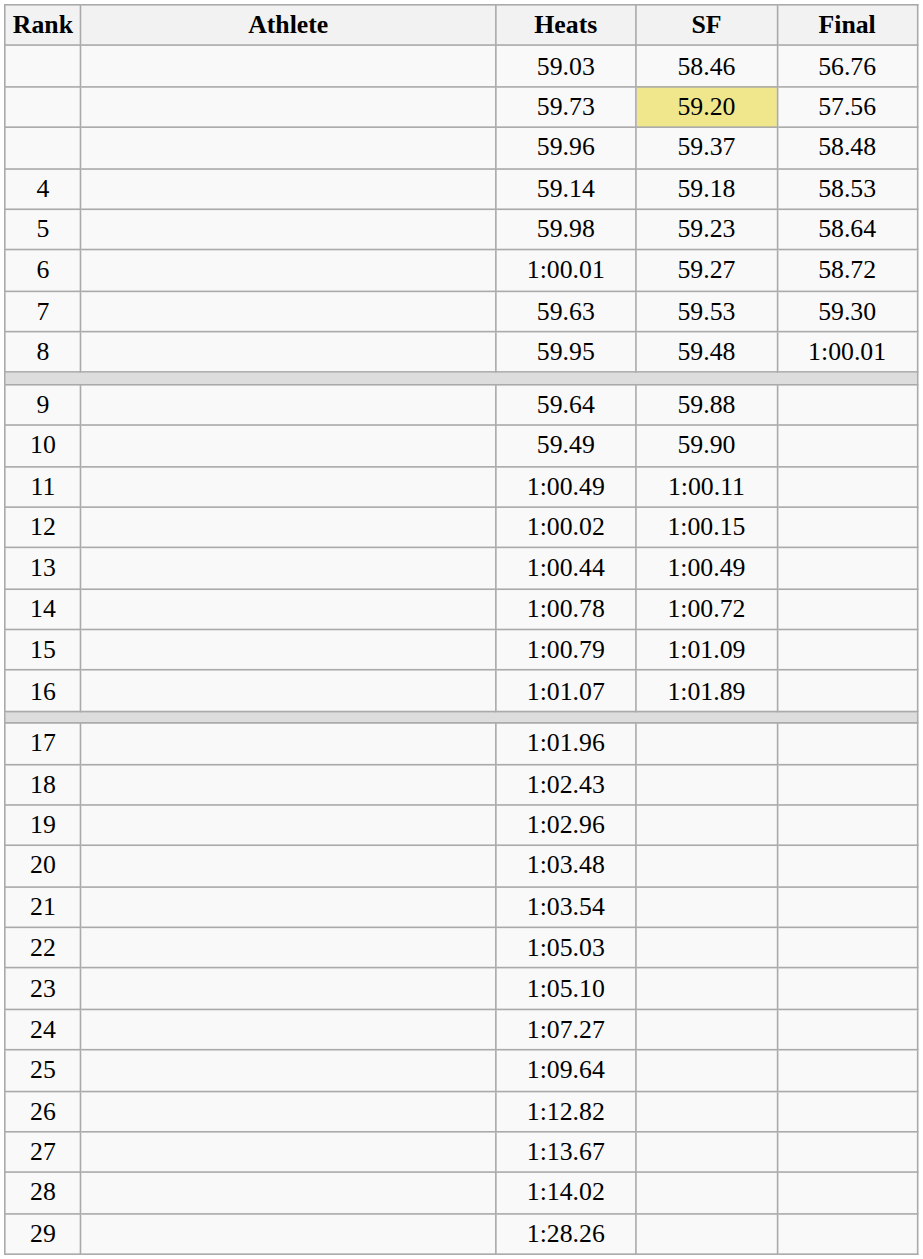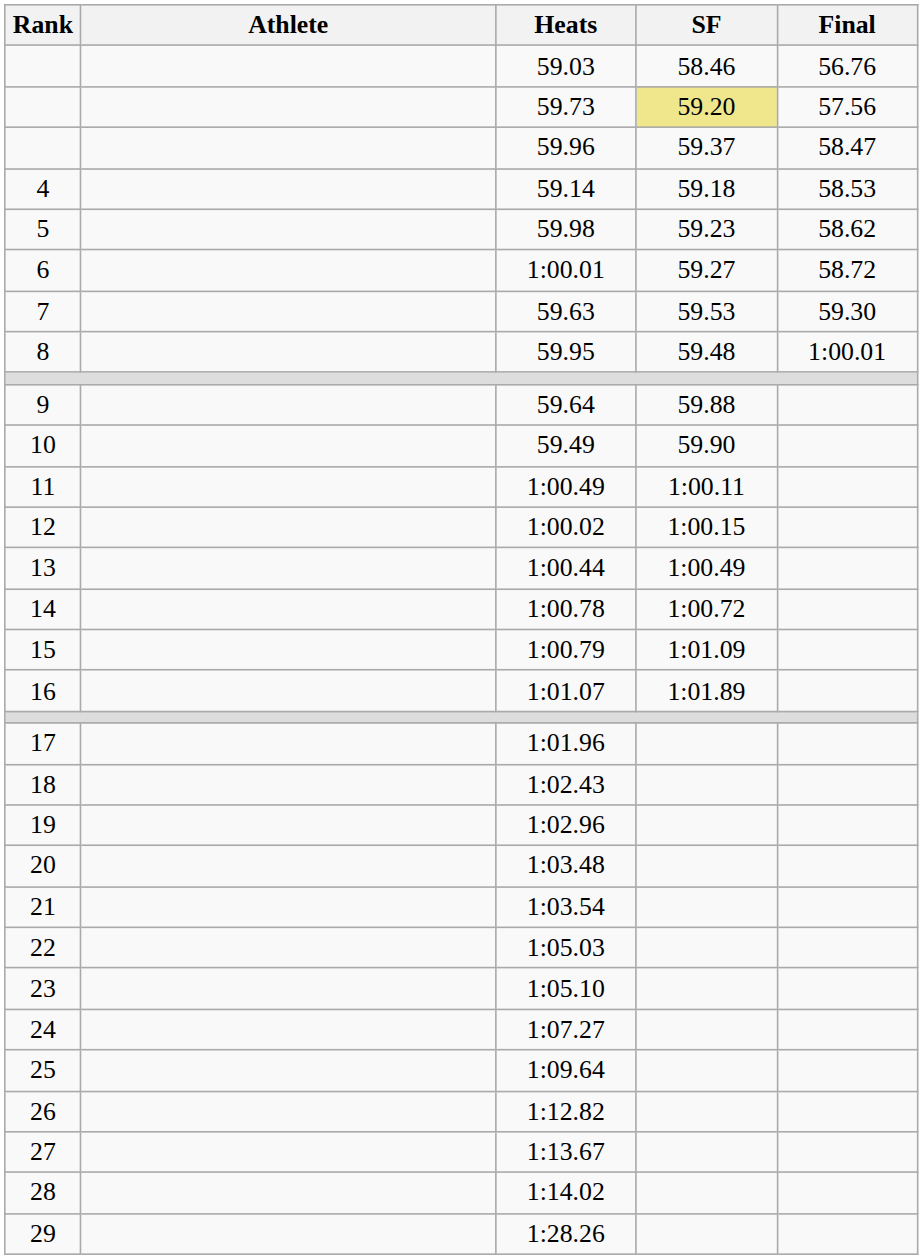 <table class=wikitable style="text-align:center">
 <tr>
 <th width=40>Rank</th>
 <th width=250>Athlete</th>
 <th width=80>Heats</th>
 <th width=80>SF</th>
 <th width=80>Final</th>
 </tr>
 <tr>
 <td></td>
 <td align=left></td>
 <td>59.03</td>
 <td>58.46</td>
 <td>56.76</td>
 </tr>
 <tr>
 <td></td>
 <td align=left></td>
 <td>59.73</td>
 <td style="background: khaki;">59.20</td>
 <td>57.56</td>
 </tr>
 <tr>
 <td></td>
 <td align=left></td>
 <td>59.96</td>
 <td>59.37</td>
-<td>58.48</td>
+<td>58.47</td>
 </tr>
 <tr>
 <td>4</td>
 <td align=left></td>
 <td>59.14</td>
 <td>59.18</td>
 <td>58.53</td>
 </tr>
 <tr>
 <td>5</td>
 <td align=left></td>
 <td>59.98</td>
 <td>59.23</td>
-<td>58.64</td>
+<td>58.62</td>
 </tr>
 <tr>
 <td>6</td>
 <td align=left></td>
 <td>1:00.01</td>
 <td>59.27</td>
 <td>58.72</td>
 </tr>
 <tr>
 <td>7</td>
 <td align=left></td>
 <td>59.63</td>
 <td>59.53</td>
 <td>59.30</td>
 </tr>
 <tr>
 <td>8</td>
 <td align=left></td>
 <td>59.95</td>
 <td>59.48</td>
 <td>1:00.01</td>
 </tr>
 <tr bgcolor=#DDDDDD>
 <td colspan=5></td>
 </tr>
 <tr>
 <td>9</td>
 <td align=left></td>
 <td>59.64</td>
 <td>59.88</td>
 <td></td>
 </tr>
 <tr>
 <td>10</td>
 <td align=left></td>
 <td>59.49</td>
 <td>59.90</td>
 <td></td>
 </tr>
 <tr>
 <td>11</td>
 <td align=left></td>
 <td>1:00.49</td>
 <td>1:00.11</td>
 <td></td>
 </tr>
 <tr>
 <td>12</td>
 <td align=left></td>
 <td>1:00.02</td>
 <td>1:00.15</td>
 <td></td>
 </tr>
 <tr>
 <td>13</td>
 <td align=left></td>
 <td>1:00.44</td>
 <td>1:00.49</td>
 <td></td>
 </tr>
 <tr>
 <td>14</td>
 <td align=left></td>
 <td>1:00.78</td>
 <td>1:00.72</td>
 <td></td>
 </tr>
 <tr>
 <td>15</td>
 <td align=left></td>
 <td>1:00.79</td>
 <td>1:01.09</td>
 <td></td>
 </tr>
 <tr>
 <td>16</td>
 <td align=left></td>
 <td>1:01.07</td>
 <td>1:01.89</td>
 <td></td>
 </tr>
 <tr bgcolor=#DDDDDD>
 <td colspan=5></td>
 </tr>
 <tr>
 <td>17</td>
 <td align=left></td>
 <td>1:01.96</td>
 <td></td>
 <td></td>
 </tr>
 <tr>
 <td>18</td>
 <td align=left></td>
 <td>1:02.43</td>
 <td></td>
 <td></td>
 </tr>
 <tr>
 <td>19</td>
 <td align=left></td>
 <td>1:02.96</td>
 <td></td>
 <td></td>
 </tr>
 <tr>
 <td>20</td>
 <td align=left></td>
 <td>1:03.48</td>
 <td></td>
 <td></td>
 </tr>
 <tr>
 <td>21</td>
 <td align=left></td>
 <td>1:03.54</td>
 <td></td>
 <td></td>
 </tr>
 <tr>
 <td>22</td>
 <td align=left></td>
 <td>1:05.03</td>
 <td></td>
 <td></td>
 </tr>
 <tr>
 <td>23</td>
 <td align=left></td>
 <td>1:05.10</td>
 <td></td>
 <td></td>
 </tr>
 <tr>
 <td>24</td>
 <td align=left></td>
 <td>1:07.27</td>
 <td></td>
 <td></td>
 </tr>
 <tr>
 <td>25</td>
 <td align=left></td>
 <td>1:09.64</td>
 <td></td>
 <td></td>
 </tr>
 <tr>
 <td>26</td>
 <td align=left></td>
 <td>1:12.82</td>
 <td></td>
 <td></td>
 </tr>
 <tr>
 <td>27</td>
 <td align=left></td>
 <td>1:13.67</td>
 <td></td>
 <td></td>
 </tr>
 <tr>
 <td>28</td>
 <td align=left></td>
 <td>1:14.02</td>
 <td></td>
 <td></td>
 </tr>
 <tr>
 <td>29</td>
 <td align=left></td>
 <td>1:28.26</td>
 <td></td>
 <td></td>
 </tr>
 </table>
